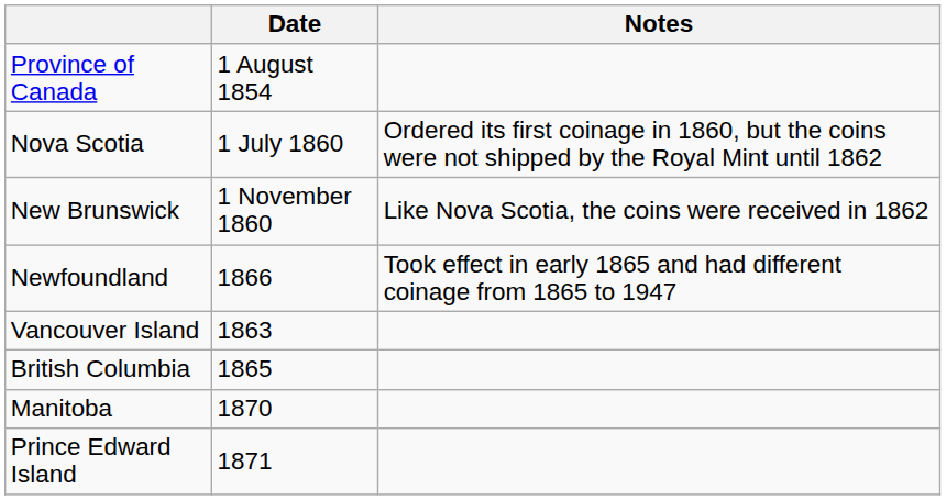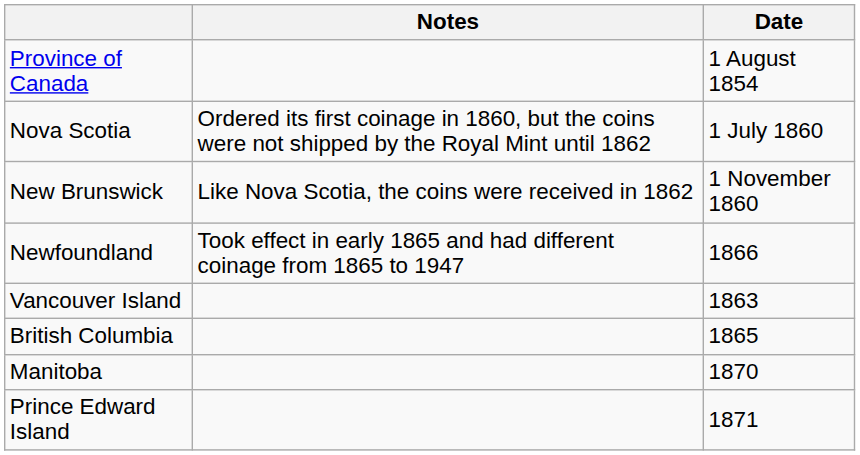 <table class="wikitable" border="1">
 <tr>
 <th></th>
+<th>Notes</th>
 <th>Date</th>
-<th>Notes</th>
 </tr>
 <tr>
 <td><a href='#'>Province of Canada</a></td>
+<td></td>
 <td>1 August 1854</td>
-<td></td>
 </tr>
 <tr>
 <td>Nova Scotia</td>
+<td>Ordered its first coinage in 1860, but the coins were not shipped by the Royal Mint until 1862</td>
 <td>1 July 1860</td>
-<td>Ordered its first coinage in 1860, but the coins were not shipped by the Royal Mint until 1862</td>
 </tr>
 <tr>
 <td>New Brunswick</td>
+<td>Like Nova Scotia, the coins were received in 1862</td>
 <td>1 November 1860</td>
-<td>Like Nova Scotia, the coins were received in 1862</td>
 </tr>
 <tr>
 <td>Newfoundland</td>
+<td>Took effect in early 1865 and had different coinage from 1865 to 1947</td>
 <td>1866</td>
-<td>Took effect in early 1865 and had different coinage from 1865 to 1947</td>
 </tr>
 <tr>
 <td>Vancouver Island</td>
+<td></td>
 <td>1863</td>
-<td></td>
 </tr>
 <tr>
 <td>British Columbia</td>
+<td></td>
 <td>1865</td>
-<td></td>
 </tr>
 <tr>
 <td>Manitoba</td>
+<td></td>
 <td>1870</td>
-<td></td>
 </tr>
 <tr>
 <td>Prince Edward Island</td>
+<td></td>
 <td>1871</td>
-<td></td>
 </tr>
 </table>
